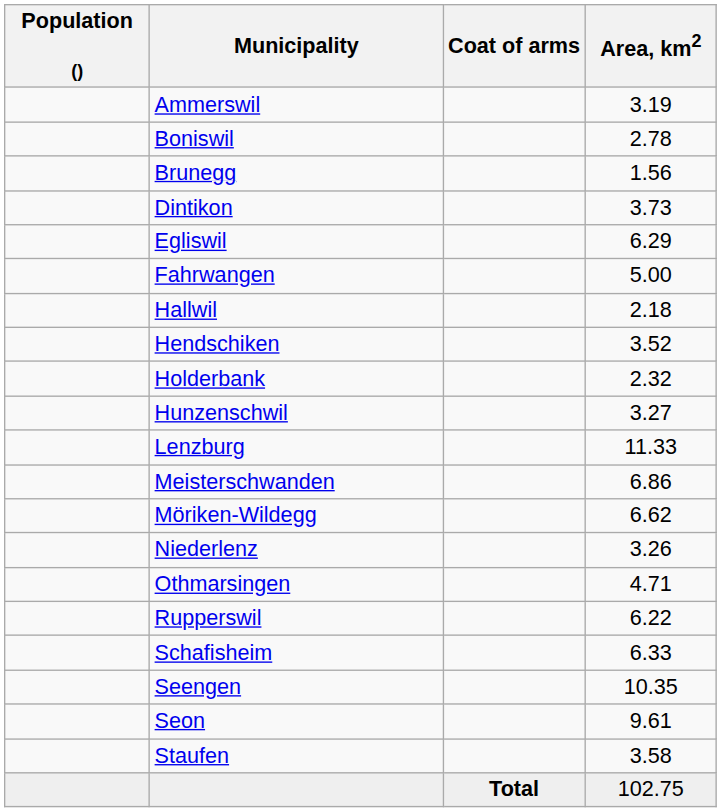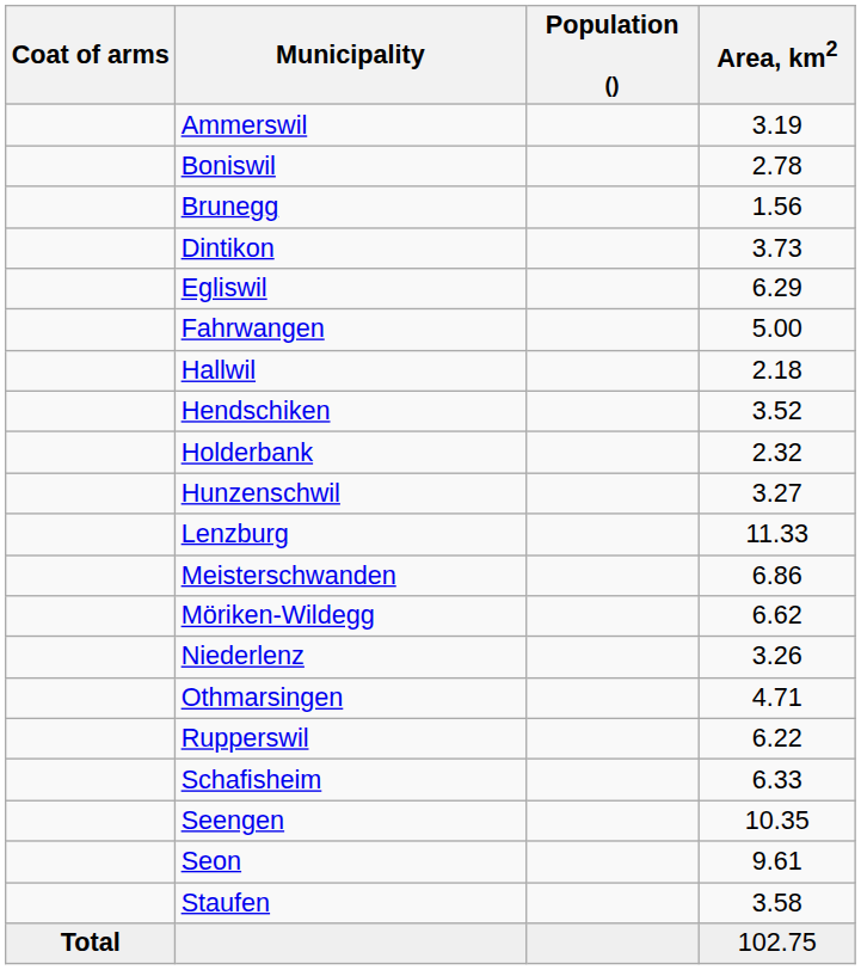 <table class="wikitable">
 <tr>
+<th>Coat of arms</th>
+<th width="210">Municipality</th>
 <th width="100">Population<br><small><br>()</small></th>
-<th width="210">Municipality</th>
-<th>Coat of arms</th>
 <th width="90">Area, km<sup>2</sup></th>
 </tr>
 <tr>
 <td align="center"></td>
 <td><a href='#'>Ammerswil</a></td>
 <td align="center"></td>
 <td align="center">3.19</td>
 </tr>
 <tr>
 <td align="center"></td>
 <td><a href='#'>Boniswil</a></td>
 <td align="center"></td>
 <td align="center">2.78</td>
 </tr>
 <tr>
 <td align="center"></td>
 <td><a href='#'>Brunegg</a></td>
 <td align="center"></td>
 <td align="center">1.56</td>
 </tr>
 <tr>
 <td align="center"></td>
 <td><a href='#'>Dintikon</a></td>
 <td align="center"></td>
 <td align="center">3.73</td>
 </tr>
 <tr>
 <td align="center"></td>
 <td><a href='#'>Egliswil</a></td>
 <td align="center"></td>
 <td align="center">6.29</td>
 </tr>
 <tr>
 <td align="center"></td>
 <td><a href='#'>Fahrwangen</a></td>
 <td align="center"></td>
 <td align="center">5.00</td>
 </tr>
 <tr>
 <td align="center"></td>
 <td><a href='#'>Hallwil</a></td>
 <td align="center"></td>
 <td align="center">2.18</td>
 </tr>
 <tr>
 <td align="center"></td>
 <td><a href='#'>Hendschiken</a></td>
 <td align="center"></td>
 <td align="center">3.52</td>
 </tr>
 <tr>
 <td align="center"></td>
 <td><a href='#'>Holderbank</a></td>
 <td align="center"></td>
 <td align="center">2.32</td>
 </tr>
 <tr>
 <td align="center"></td>
 <td><a href='#'>Hunzenschwil</a></td>
 <td align="center"></td>
 <td align="center">3.27</td>
 </tr>
 <tr>
 <td align="center"></td>
 <td><a href='#'>Lenzburg</a></td>
 <td align="center"></td>
 <td align="center">11.33</td>
 </tr>
 <tr>
 <td align="center"></td>
 <td><a href='#'>Meisterschwanden</a></td>
 <td align="center"></td>
 <td align="center">6.86</td>
 </tr>
 <tr>
 <td align="center"></td>
 <td><a href='#'>Möriken-Wildegg</a></td>
 <td align="center"></td>
 <td align="center">6.62</td>
 </tr>
 <tr>
 <td align="center"></td>
 <td><a href='#'>Niederlenz</a></td>
 <td align="center"></td>
 <td align="center">3.26</td>
 </tr>
 <tr>
 <td align="center"></td>
 <td><a href='#'>Othmarsingen</a></td>
 <td align="center"></td>
 <td align="center">4.71</td>
 </tr>
 <tr>
 <td align="center"></td>
 <td><a href='#'>Rupperswil</a></td>
 <td align="center"></td>
 <td align="center">6.22</td>
 </tr>
 <tr>
 <td align="center"></td>
 <td><a href='#'>Schafisheim</a></td>
 <td align="center"></td>
 <td align="center">6.33</td>
 </tr>
 <tr>
 <td align="center"></td>
 <td><a href='#'>Seengen</a></td>
 <td align="center"></td>
 <td align="center">10.35</td>
 </tr>
 <tr>
 <td align="center"></td>
 <td><a href='#'>Seon</a></td>
 <td align="center"></td>
 <td align="center">9.61</td>
 </tr>
 <tr>
 <td align="center"></td>
 <td><a href='#'>Staufen</a></td>
 <td align="center"></td>
 <td align="center">3.58</td>
 </tr>
 <tr>
+<td align="center" bgcolor="#EFEFEF"><strong>Total</strong></td>
+<td bgcolor="#EFEFEF"></td>
 <td align="center" bgcolor="#EFEFEF"></td>
-<td bgcolor="#EFEFEF"></td>
-<td align="center" bgcolor="#EFEFEF"><strong>Total</strong></td>
 <td align="center" bgcolor="#EFEFEF">102.75</td>
 </tr>
 </table>
